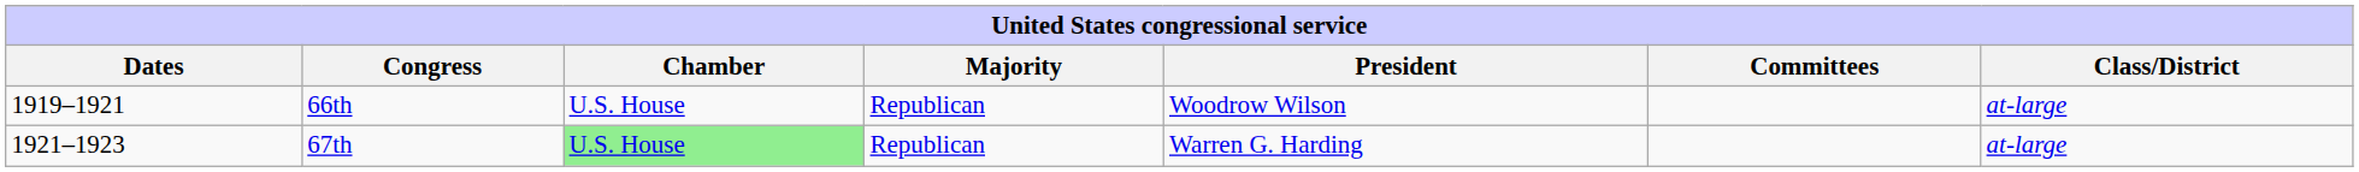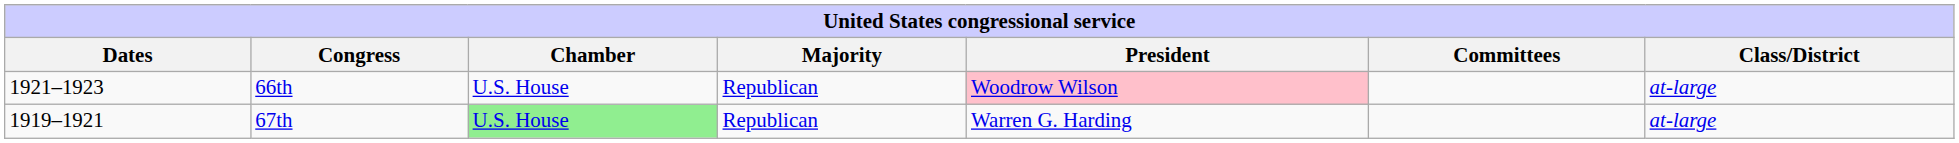 <table class=wikitable style="width: 94%" style="text-align: center;" align="center">
 <tr bgcolor=#cccccc>
 <th colspan=7 style="background: #ccccff;">United States congressional service</th>
 </tr>
 <tr>
 <th><strong>Dates</strong></th>
 <th><strong>Congress</strong></th>
 <th><strong>Chamber</strong></th>
 <th><strong>Majority</strong></th>
 <th><strong>President</strong></th>
 <th><strong>Committees</strong></th>
 <th><strong>Class/District</strong></th>
 </tr>
 <tr>
-<td>1919–1921</td>
+<td>1921–1923</td>
 <td><a href='#'>66th</a></td>
 <td><a href='#'>U.S. House</a></td>
 <td><a href='#'>Republican</a></td>
-<td><a href='#'>Woodrow Wilson</a></td>
+<td style="background: pink;"><a href='#'>Woodrow Wilson</a></td>
 <td></td>
 <td><a href='#'><em>at-large</em></a></td>
 </tr>
 <tr>
-<td>1921–1923</td>
+<td>1919–1921</td>
 <td><a href='#'>67th</a></td>
 <td style="background: lightgreen;"><a href='#'>U.S. House</a></td>
 <td><a href='#'>Republican</a></td>
 <td><a href='#'>Warren G. Harding</a></td>
 <td></td>
 <td><a href='#'><em>at-large</em></a></td>
 </tr>
 </table>
